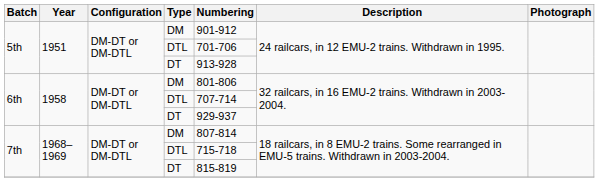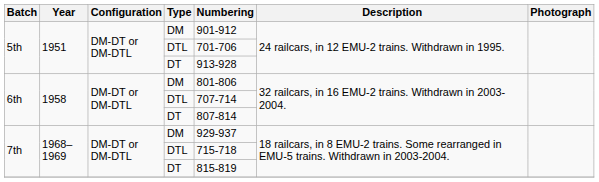 <table class="wikitable">
 <tr>
 <th>Batch</th>
 <th>Year</th>
 <th>Configuration</th>
 <th>Type</th>
 <th>Numbering</th>
 <th Left>Description</th>
 <th>Photograph</th>
 </tr>
 <tr>
 <td rowspan="3">5th</td>
 <td rowspan="3">1951</td>
 <td rowspan="3">DM-DT or<br>DM-DTL</td>
 <td>DM</td>
 <td>901-912</td>
 <td rowspan="3">24 railcars, in 12 EMU-2 trains. Withdrawn in 1995.</td>
 <td rowspan="3"></td>
 </tr>
 <tr>
 <td>DTL</td>
 <td>701-706</td>
 </tr>
 <tr>
 <td>DT</td>
 <td>913-928</td>
 </tr>
 <tr>
 <td rowspan="3">6th</td>
 <td rowspan="3">1958</td>
 <td rowspan="3">DM-DT or<br>DM-DTL</td>
 <td>DM</td>
 <td>801-806</td>
 <td rowspan="3">32 railcars, in 16 EMU-2 trains. Withdrawn in 2003-2004.</td>
 <td rowspan="3"></td>
 </tr>
 <tr>
 <td>DTL</td>
 <td>707-714</td>
 </tr>
 <tr>
 <td>DT</td>
-<td>929-937</td>
+<td>807-814</td>
 </tr>
 <tr>
 <td rowspan="3">7th</td>
 <td rowspan="3">1968–1969</td>
 <td rowspan="3">DM-DT or<br>DM-DTL</td>
 <td>DM</td>
-<td>807-814</td>
+<td>929-937</td>
 <td rowspan="3">18 railcars, in 8 EMU-2 trains. Some rearranged in EMU-5 trains. Withdrawn in 2003-2004.</td>
 <td rowspan="3"></td>
 </tr>
 <tr>
 <td>DTL</td>
 <td>715-718</td>
 </tr>
 <tr>
 <td>DT</td>
 <td>815-819</td>
 </tr>
 <tr>
 </tr>
 </table>
